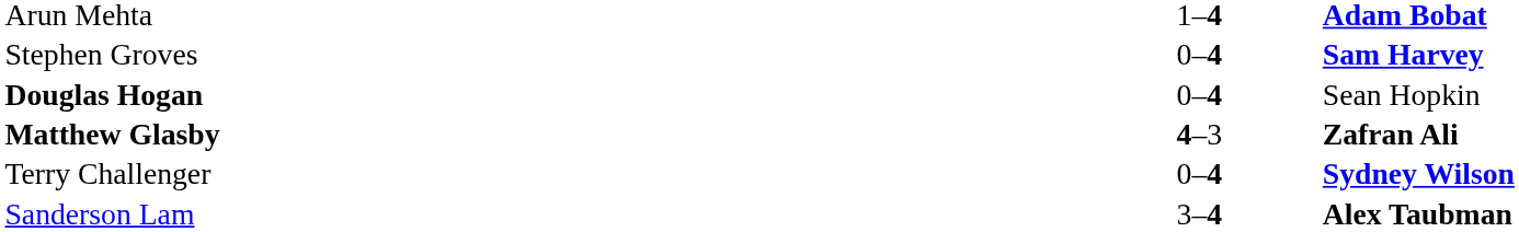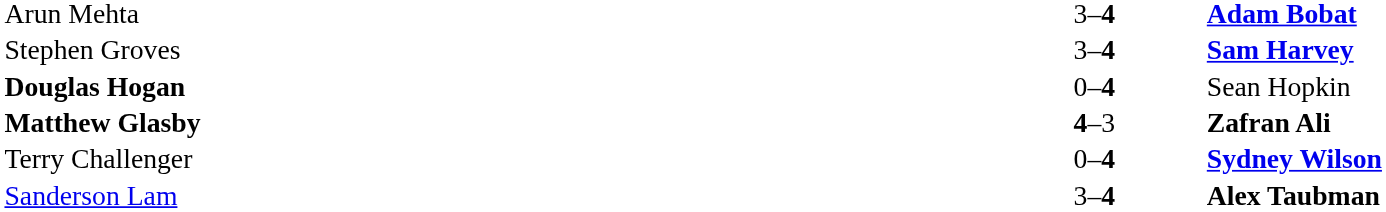 <table width="100%" cellspacing="1">
 <tr>
 <th width=45%></th>
 <th width=10%></th>
 <th width=45%></th>
 </tr>
 <tr>
 <td> Arun Mehta</td>
-<td align="center">1–<strong>4</strong></td>
+<td align="center">3–<strong>4</strong></td>
 <td> <strong><a href='#'>Adam Bobat</a></strong></td>
 </tr>
 <tr>
 <td> Stephen Groves</td>
-<td align="center">0–<strong>4</strong></td>
+<td align="center">3–<strong>4</strong></td>
 <td> <strong><a href='#'>Sam Harvey</a></strong></td>
 </tr>
 <tr>
 <td> <strong>Douglas Hogan</strong></td>
 <td align="center">0–<strong>4</strong></td>
 <td> Sean Hopkin</td>
 </tr>
 <tr>
 <td> <strong>Matthew Glasby</strong></td>
 <td align="center"><strong>4</strong>–3</td>
 <td><strong> Zafran Ali</strong></td>
 </tr>
 <tr>
 <td> Terry Challenger</td>
 <td align="center">0–<strong>4</strong></td>
 <td> <strong><a href='#'>Sydney Wilson</a></strong></td>
 </tr>
 <tr>
 <td> <a href='#'>Sanderson Lam</a></td>
 <td align="center">3–<strong>4</strong></td>
 <td> <strong>Alex Taubman</strong></td>
 </tr>
 </table>
